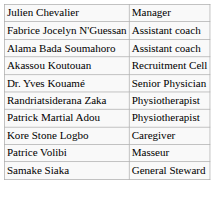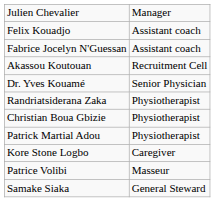 <table class="wikitable">
 <tr>
 <td> Julien Chevalier</td>
 <td>Manager</td>
 </tr>
 <tr>
-<td> Fabrice Jocelyn N'Guessan</td>
+<td> Felix Kouadjo</td>
 <td>Assistant coach</td>
 </tr>
 <tr>
-<td> Alama Bada Soumahoro</td>
+<td> Fabrice Jocelyn N'Guessan</td>
 <td>Assistant coach</td>
 </tr>
 <tr>
 <td> Akassou Koutouan</td>
 <td>Recruitment Cell</td>
 </tr>
 <tr>
 <td> Dr. Yves Kouamé</td>
 <td>Senior Physician</td>
 </tr>
 <tr>
 <td> Randriatsiderana Zaka</td>
+<td>Physiotherapist</td>
+</tr>
+<tr>
+<td> Christian Boua Gbizie</td>
 <td>Physiotherapist</td>
 </tr>
 <tr>
 <td> Patrick Martial Adou</td>
 <td>Physiotherapist</td>
 </tr>
 <tr>
 <td> Kore Stone Logbo</td>
 <td>Caregiver</td>
 </tr>
 <tr>
 <td> Patrice Volibi</td>
 <td>Masseur</td>
 </tr>
 <tr>
 <td> Samake Siaka</td>
 <td>General Steward</td>
 </tr>
 </table>
